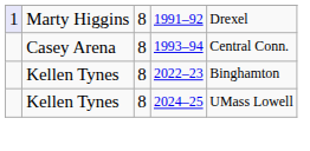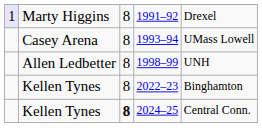 <table class="wikitable">
 <tr>
 </tr>
 <tr>
 <td style="background: lavender;">1</td>
 <td>Marty Higgins</td>
 <td>8</td>
 <td style="font-size:80%;"><a href='#'>1991–92</a></td>
 <td style="font-size:80%;">Drexel</td>
 </tr>
 <tr>
 <td></td>
 <td>Casey Arena</td>
 <td>8</td>
 <td style="font-size:80%;"><a href='#'>1993–94</a></td>
-<td style="font-size:80%;">Central Conn.</td>
+<td style="font-size:80%;">UMass Lowell</td>
+</tr>
+<tr>
+<td></td>
+<td>Allen Ledbetter</td>
+<td>8</td>
+<td style="font-size:80%;"><a href='#'>1998–99</a></td>
+<td style="font-size:80%;">UNH</td>
 </tr>
 <tr>
 <td></td>
 <td>Kellen Tynes</td>
 <td>8</td>
 <td style="font-size:80%;"><a href='#'>2022–23</a></td>
 <td style="font-size:80%;">Binghamton</td>
 </tr>
 <tr>
 <td></td>
 <td>Kellen Tynes</td>
-<td>8</td>
+<td><strong>8</strong></td>
 <td style="font-size:80%;"><a href='#'>2024–25</a></td>
-<td style="font-size:80%;">UMass Lowell</td>
+<td style="font-size:80%;">Central Conn.</td>
 </tr>
 </table>
